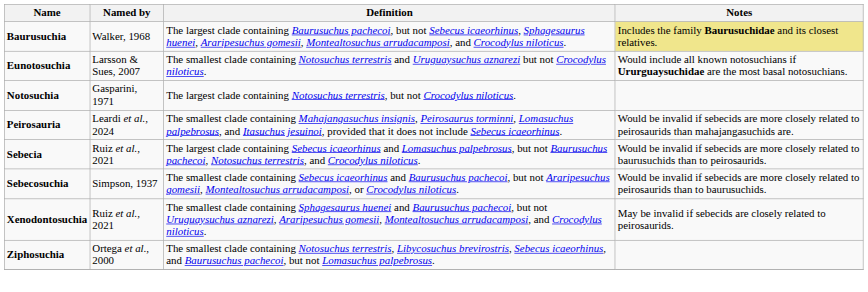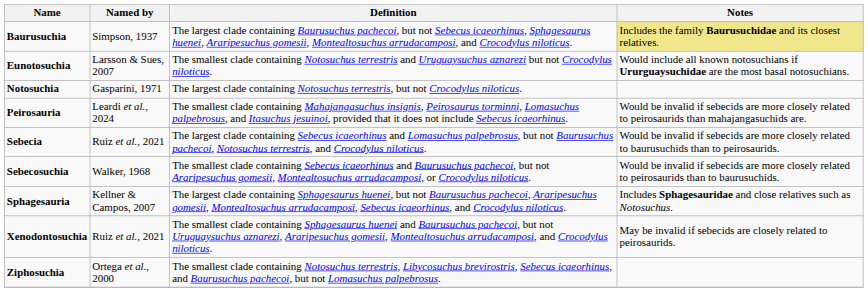 <table class="wikitable sortable" align="center" width="100%">
 <tr>
 <th>Name</th>
 <th>Named by</th>
 <th>Definition</th>
 <th>Notes</th>
 </tr>
 <tr>
 <td><strong>Baurusuchia</strong></td>
-<td>Walker, 1968</td>
+<td>Simpson, 1937</td>
 <td>The largest clade containing <em><a href='#'>Baurusuchus pachecoi</a></em>, but not <em><a href='#'>Sebecus icaeorhinus</a></em>, <em><a href='#'>Sphagesaurus huenei</a></em>, <em><a href='#'>Araripesuchus gomesii</a></em>, <em><a href='#'>Montealtosuchus arrudacamposi</a></em>, and <em><a href='#'>Crocodylus niloticus</a></em>.</td>
 <td style="background: khaki;">Includes the family <strong>Baurusuchidae</strong> and its closest relatives.</td>
 </tr>
 <tr>
 <td><strong>Eunotosuchia</strong></td>
 <td>Larsson & Sues, 2007</td>
 <td>The smallest clade containing <em><a href='#'>Notosuchus terrestris</a></em> and <em><a href='#'>Uruguaysuchus aznarezi</a></em> but not <em><a href='#'>Crocodylus niloticus</a></em>.</td>
 <td>Would include all known notosuchians if <strong>Ururguaysuchidae</strong> are the most basal notosuchians.</td>
 </tr>
 <tr>
 <td><strong>Notosuchia</strong></td>
 <td>Gasparini, 1971</td>
 <td>The largest clade containing <em><a href='#'>Notosuchus terrestris</a></em>, but not <em><a href='#'>Crocodylus niloticus</a></em>.</td>
 </tr>
 <tr>
 <td><strong>Peirosauria</strong></td>
 <td>Leardi <em>et al.</em>, 2024</td>
 <td>The smallest clade containing <em><a href='#'>Mahajangasuchus insignis</a></em>, <em><a href='#'>Peirosaurus torminni</a></em>, <em><a href='#'>Lomasuchus palpebrosus</a></em>, and <em><a href='#'>Itasuchus jesuinoi</a></em>, provided that it does not include <em><a href='#'>Sebecus icaeorhinus</a></em>.</td>
 <td>Would be invalid if sebecids are more closely related to peirosaurids than mahajangasuchids are.</td>
 </tr>
 <tr>
 <td><strong>Sebecia</strong></td>
 <td>Ruiz <em>et al.</em>, 2021</td>
 <td>The largest clade containing <em><a href='#'>Sebecus icaeorhinus</a></em> and <em><a href='#'>Lomasuchus palpebrosus</a></em>, but not <em><a href='#'>Baurusuchus pachecoi</a></em>, <em><a href='#'>Notosuchus terrestris</a></em>, and <em><a href='#'>Crocodylus niloticus</a></em>.</td>
 <td>Would be invalid if sebecids are more closely related to baurusuchids than to peirosaurids.</td>
 </tr>
 <tr>
 <td><strong>Sebecosuchia</strong></td>
-<td>Simpson, 1937</td>
+<td>Walker, 1968</td>
 <td>The smallest clade containing <em><a href='#'>Sebecus icaeorhinus</a></em> and <em><a href='#'>Baurusuchus pachecoi</a></em>, but not <em><a href='#'>Araripesuchus gomesii</a></em>, <em><a href='#'>Montealtosuchus arrudacamposi</a></em>, or <em><a href='#'>Crocodylus niloticus</a></em>.</td>
 <td>Would be invalid if sebecids are more closely related to peirosaurids than to baurusuchids.</td>
+</tr>
+<tr>
+<td><strong>Sphagesauria</strong></td>
+<td>Kellner & Campos, 2007</td>
+<td>The largest clade containing <em><a href='#'>Sphagesaurus huenei</a></em>, but not <em><a href='#'>Baurusuchus pachecoi</a></em>, <em><a href='#'>Araripesuchus gomesii</a></em>, <em><a href='#'>Montealtosuchus arrudacamposi</a></em>, <em><a href='#'>Sebecus icaeorhinus</a></em>, and <em><a href='#'>Crocodylus niloticus</a></em>.</td>
+<td>Includes <strong>Sphagesauridae</strong> and close relatives such as <em>Notosuchus</em>.</td>
 </tr>
 <tr>
 <td><strong>Xenodontosuchia</strong></td>
 <td>Ruiz <em>et al.</em>, 2021</td>
 <td>The smallest clade containing <em><a href='#'>Sphagesaurus huenei</a></em> and <em><a href='#'>Baurusuchus pachecoi</a></em>, but not <em><a href='#'>Uruguaysuchus aznarezi</a></em>, <em><a href='#'>Araripesuchus gomesii</a></em>, <em><a href='#'>Montealtosuchus arrudacamposi</a></em>, and <em><a href='#'>Crocodylus niloticus</a></em>.</td>
 <td>May be invalid if sebecids are closely related to peirosaurids.</td>
 </tr>
 <tr>
 <td><strong>Ziphosuchia</strong></td>
 <td>Ortega <em>et al.</em>, 2000</td>
 <td>The smallest clade containing <em><a href='#'>Notosuchus terrestris</a></em>, <em><a href='#'>Libycosuchus brevirostris</a></em>, <em><a href='#'>Sebecus icaeorhinus</a></em>, and <em><a href='#'>Baurusuchus pachecoi</a></em>, but not <em><a href='#'>Lomasuchus palpebrosus</a></em>.</td>
 <td></td>
 </tr>
 <tr>
 </tr>
 </table>
